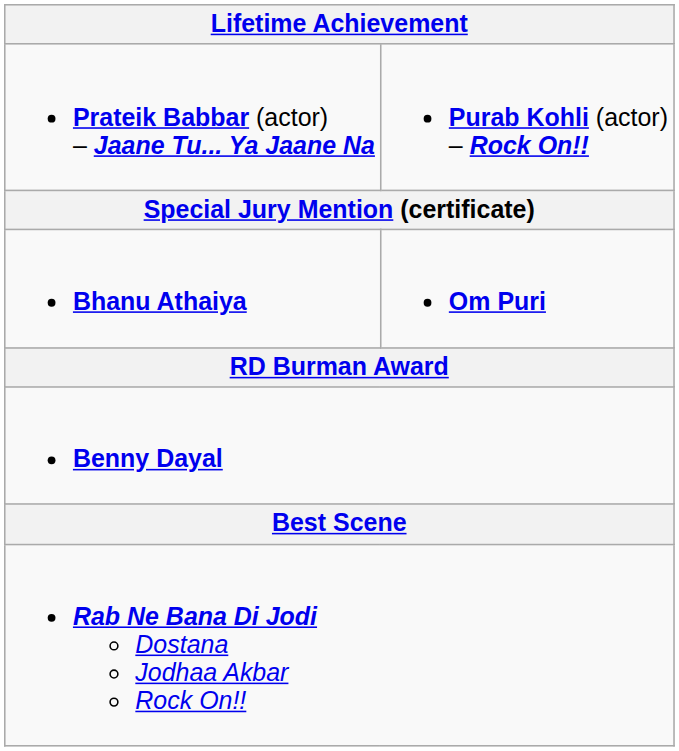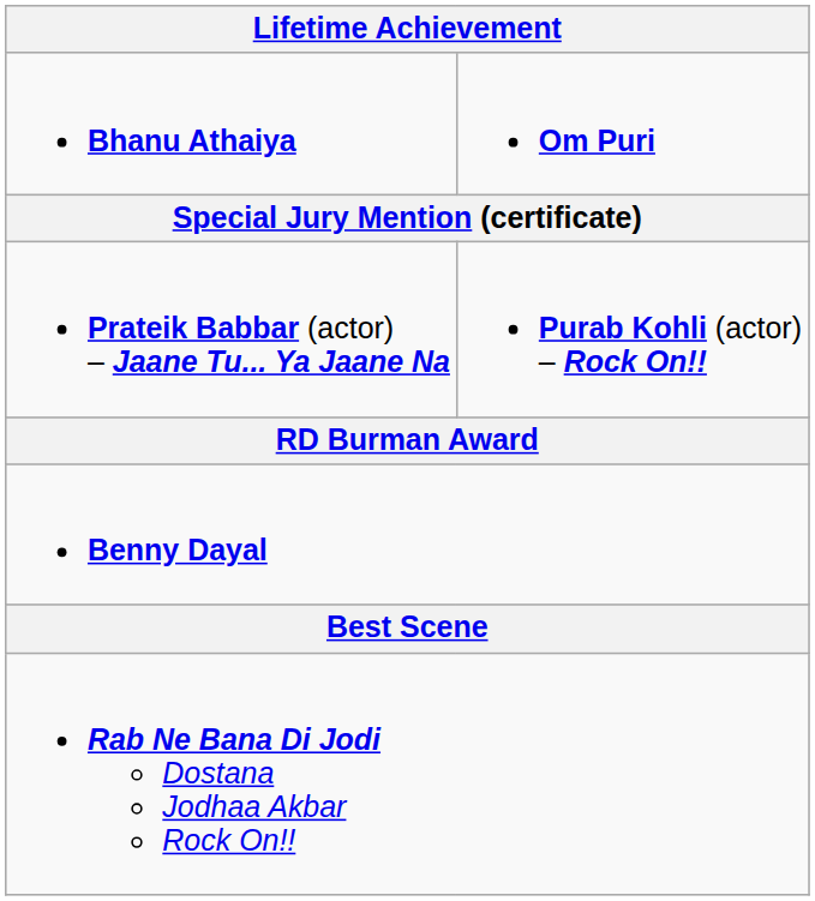 <table class="wikitable">
 <tr>
 <th colspan=2><a href='#'>Lifetime Achievement</a></th>
 </tr>
 <tr>
-<td><br><ul><li><strong><a href='#'>Prateik Babbar</a></strong> (actor)<br> – <strong><em><a href='#'>Jaane Tu... Ya Jaane Na</a></em></strong></li></ul></td>
-<td><br><ul><li><strong><a href='#'>Purab Kohli</a></strong> (actor)<br> – <strong><em><a href='#'>Rock On!!</a></em></strong></li></ul></td>
+<td><br><ul><li><strong><a href='#'>Bhanu Athaiya</a></strong></li></ul></td>
+<td><br><ul><li><strong><a href='#'>Om Puri</a></strong></li></ul></td>
 </tr>
 <tr>
 <th colspan=2><a href='#'>Special Jury Mention</a> (certificate)</th>
 </tr>
 <tr>
-<td><br><ul><li><strong><a href='#'>Bhanu Athaiya</a></strong></li></ul></td>
-<td><br><ul><li><strong><a href='#'>Om Puri</a></strong></li></ul></td>
+<td><br><ul><li><strong><a href='#'>Prateik Babbar</a></strong> (actor)<br> – <strong><em><a href='#'>Jaane Tu... Ya Jaane Na</a></em></strong></li></ul></td>
+<td><br><ul><li><strong><a href='#'>Purab Kohli</a></strong> (actor)<br> – <strong><em><a href='#'>Rock On!!</a></em></strong></li></ul></td>
 </tr>
 <tr>
 <th colspan=2><a href='#'>RD Burman Award</a></th>
 </tr>
 <tr>
 <td colspan=2><br><ul><li><strong><a href='#'>Benny Dayal</a></strong></li></ul></td>
 </tr>
 <tr>
 <th colspan=2><a href='#'>Best Scene</a></th>
 </tr>
 <tr>
 <td colspan=2><br><ul><li><strong><em><a href='#'>Rab Ne Bana Di Jodi</a></em></strong><ul><li><em><a href='#'>Dostana</a></em></li><li><em><a href='#'>Jodhaa Akbar</a></em></li><li><em><a href='#'>Rock On!!</a></em></li></ul></li></ul></td>
 </tr>
 </table>
